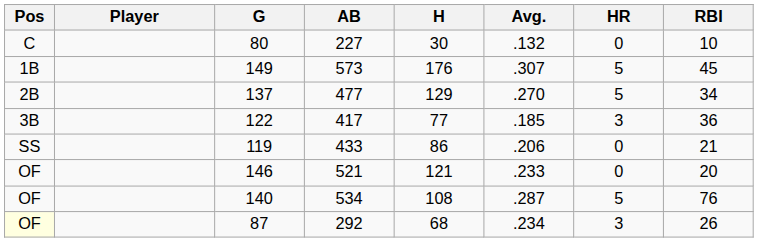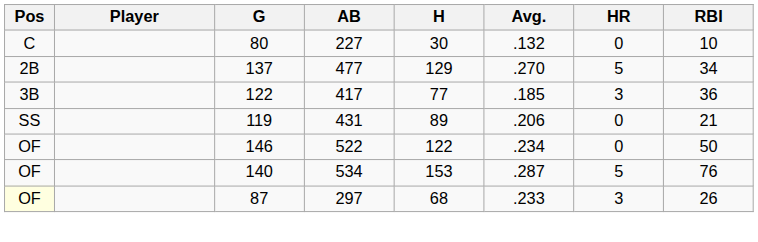 <table class="wikitable sortable">
 <tr>
 <th bgcolor="#DDDDFF" width="5%">Pos</th>
 <th bgcolor="#DDDDFF" width="16%">Player</th>
 <th bgcolor="#DDDDFF" width="9%">G</th>
 <th bgcolor="#DDDDFF" width="9%">AB</th>
 <th bgcolor="#DDDDFF" width="9%">H</th>
 <th bgcolor="#DDDDFF" width="9%">Avg.</th>
 <th bgcolor="#DDDDFF" width="9%">HR</th>
 <th bgcolor="#DDDDFF" width="9%">RBI</th>
 </tr>
 <tr align="center">
 <td>C</td>
 <td></td>
 <td>80</td>
 <td>227</td>
 <td>30</td>
 <td>.132</td>
 <td>0</td>
 <td>10</td>
-</tr>
-<tr align="center">
-<td>1B</td>
-<td></td>
-<td>149</td>
-<td>573</td>
-<td>176</td>
-<td>.307</td>
-<td>5</td>
-<td>45</td>
 </tr>
 <tr align="center">
 <td>2B</td>
 <td></td>
 <td>137</td>
 <td>477</td>
 <td>129</td>
 <td>.270</td>
 <td>5</td>
 <td>34</td>
 </tr>
 <tr align="center">
 <td>3B</td>
 <td></td>
 <td>122</td>
 <td>417</td>
 <td>77</td>
 <td>.185</td>
 <td>3</td>
 <td>36</td>
 </tr>
 <tr align="center">
 <td>SS</td>
 <td></td>
 <td>119</td>
-<td>433</td>
-<td>86</td>
+<td>431</td>
+<td>89</td>
 <td>.206</td>
 <td>0</td>
 <td>21</td>
 </tr>
 <tr align="center">
 <td>OF</td>
 <td></td>
 <td>146</td>
-<td>521</td>
-<td>121</td>
-<td>.233</td>
+<td>522</td>
+<td>122</td>
+<td>.234</td>
 <td>0</td>
-<td>20</td>
+<td>50</td>
 </tr>
 <tr align="center">
 <td>OF</td>
 <td></td>
 <td>140</td>
 <td>534</td>
-<td>108</td>
+<td>153</td>
 <td>.287</td>
 <td>5</td>
 <td>76</td>
 </tr>
 <tr align="center">
 <td style="background: lightyellow;">OF</td>
 <td></td>
 <td>87</td>
-<td>292</td>
+<td>297</td>
 <td>68</td>
-<td>.234</td>
+<td>.233</td>
 <td>3</td>
 <td>26</td>
 </tr>
 </table>
